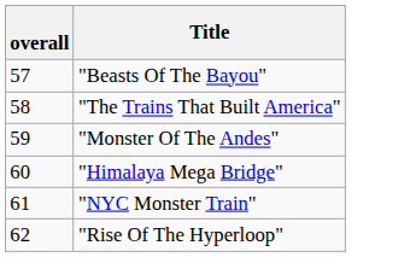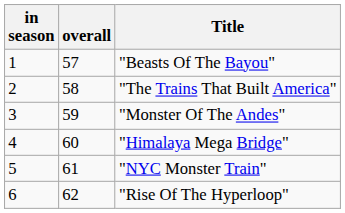 <table class="wikitable">
 <tr>
+<th> in<br>season</th>
 <th><br>overall</th>
 <th>Title</th>
 </tr>
 <tr>
+<td>1</td>
 <td>57</td>
 <td>"Beasts Of The <a href='#'>Bayou</a>"</td>
 </tr>
 <tr>
+<td>2</td>
 <td>58</td>
 <td>"The <a href='#'>Trains</a> That Built <a href='#'>America</a>"</td>
 </tr>
 <tr>
+<td>3</td>
 <td>59</td>
 <td>"Monster Of The <a href='#'>Andes</a>"</td>
 </tr>
 <tr>
+<td>4</td>
 <td>60</td>
 <td>"<a href='#'>Himalaya</a> Mega <a href='#'>Bridge</a>"</td>
 </tr>
 <tr>
+<td>5</td>
 <td>61</td>
 <td>"<a href='#'>NYC</a> Monster <a href='#'>Train</a>"</td>
 </tr>
 <tr>
+<td>6</td>
 <td>62</td>
 <td>"Rise Of The Hyperloop"</td>
 </tr>
 </table>
